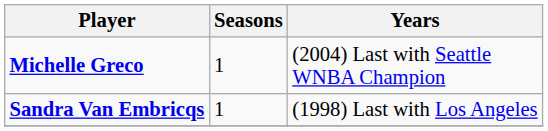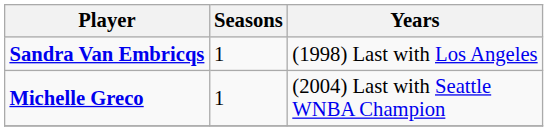 <table class="wikitable sortable">
 <tr>
 <th>Player</th>
 <th>Seasons</th>
 <th>Years</th>
 </tr>
 <tr>
+<td><strong><a href='#'>Sandra Van Embricqs</a></strong></td>
+<td>1</td>
+<td>(1998) Last with <a href='#'>Los Angeles</a></td>
+</tr>
+<tr>
 <td><strong><a href='#'>Michelle Greco</a></strong></td>
 <td>1</td>
 <td>(2004) Last with <a href='#'>Seattle</a><br><a href='#'>WNBA Champion</a></td>
 </tr>
 <tr>
-<td><strong><a href='#'>Sandra Van Embricqs</a></strong></td>
-<td>1</td>
-<td>(1998) Last with <a href='#'>Los Angeles</a></td>
-</tr>
-<tr>
 </tr>
 </table>
